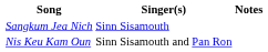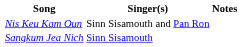 <table>
 <tr>
 <th>Song</th>
 <th>Singer(s)</th>
 <th>Notes</th>
 </tr>
 <tr>
+<td><em><a href='#'>Nis Keu Kam Oun</a></em></td>
+<td>Sinn Sisamouth and <a href='#'>Pan Ron</a></td>
+<td></td>
+</tr>
+<tr>
 <td><em><a href='#'>Sangkum Jea Nich</a></em></td>
 <td><a href='#'>Sinn Sisamouth</a></td>
 <td></td>
 </tr>
-<tr>
-<td><em><a href='#'>Nis Keu Kam Oun</a></em></td>
-<td>Sinn Sisamouth and <a href='#'>Pan Ron</a></td>
-<td></td>
-</tr>
 </table>
